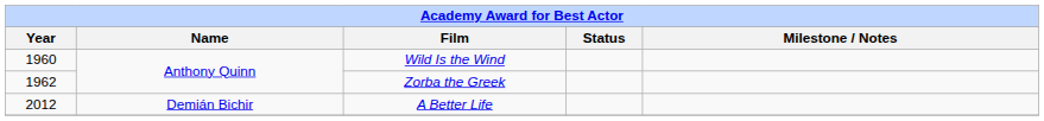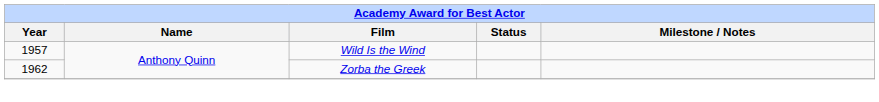 <table class="wikitable" style="text-align: center">
 <tr ---- bgcolor="#bfd7ff">
 <td colspan=5 align=center><strong><a href='#'>Academy Award for Best Actor</a></strong></td>
 </tr>
 <tr ---- bgcolor="#ebf5ff">
 <th width="75">Year</th>
 <th width="300">Name</th>
 <th width="250">Film</th>
 <th width="80">Status</th>
 <th width="450">Milestone / Notes</th>
 </tr>
 <tr>
-<td>1960</td>
+<td>1957</td>
 <td rowspan=2><a href='#'>Anthony Quinn</a></td>
 <td><em><a href='#'>Wild Is the Wind</a></em></td>
 <td></td>
 <td></td>
 </tr>
 <tr>
 <td>1962</td>
 <td><em><a href='#'>Zorba the Greek</a></em></td>
 <td></td>
 <td></td>
 </tr>
 <tr>
-<td>2012</td>
-<td><a href='#'>Demián Bichir</a></td>
-<td><em><a href='#'>A Better Life</a></em></td>
-<td></td>
-<td></td>
-</tr>
-<tr>
 </tr>
 </table>
